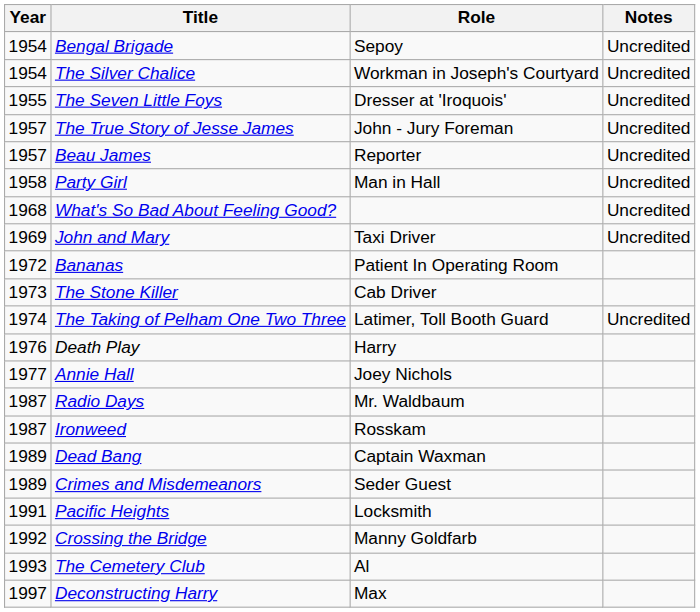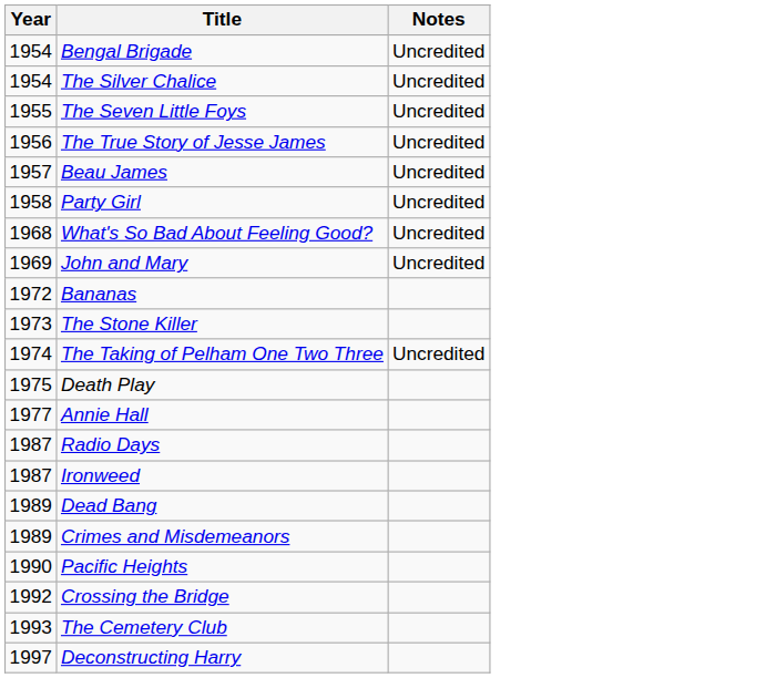 <table class="wikitable sortable">
 <tr style="text-align:center;">
 <th>Year</th>
 <th>Title</th>
-<th>Role</th>
 <th class="unsortable">Notes</th>
 </tr>
 <tr>
 <td>1954</td>
 <td><em><a href='#'>Bengal Brigade</a></em></td>
-<td>Sepoy</td>
 <td>Uncredited</td>
 </tr>
 <tr>
 <td>1954</td>
 <td><em><a href='#'>The Silver Chalice</a></em></td>
-<td>Workman in Joseph's Courtyard</td>
 <td>Uncredited</td>
 </tr>
 <tr>
 <td>1955</td>
 <td><em><a href='#'>The Seven Little Foys</a></em></td>
-<td>Dresser at 'Iroquois'</td>
 <td>Uncredited</td>
 </tr>
 <tr>
-<td>1957</td>
+<td>1956</td>
 <td><em><a href='#'>The True Story of Jesse James</a></em></td>
-<td>John - Jury Foreman</td>
 <td>Uncredited</td>
 </tr>
 <tr>
 <td>1957</td>
 <td><em><a href='#'>Beau James</a></em></td>
-<td>Reporter</td>
 <td>Uncredited</td>
 </tr>
 <tr>
 <td>1958</td>
 <td><em><a href='#'>Party Girl</a></em></td>
-<td>Man in Hall</td>
 <td>Uncredited</td>
 </tr>
 <tr>
 <td>1968</td>
 <td><em><a href='#'>What's So Bad About Feeling Good?</a></em></td>
-<td></td>
 <td>Uncredited</td>
 </tr>
 <tr>
 <td>1969</td>
 <td><em><a href='#'>John and Mary</a></em></td>
-<td>Taxi Driver</td>
 <td>Uncredited</td>
 </tr>
 <tr>
 <td>1972</td>
 <td><em><a href='#'>Bananas</a></em></td>
-<td>Patient In Operating Room</td>
 <td></td>
 </tr>
 <tr>
 <td>1973</td>
 <td><em><a href='#'>The Stone Killer</a></em></td>
-<td>Cab Driver</td>
 <td></td>
 </tr>
 <tr>
 <td>1974</td>
 <td><em><a href='#'>The Taking of Pelham One Two Three</a></em></td>
-<td>Latimer, Toll Booth Guard</td>
 <td>Uncredited</td>
 </tr>
 <tr>
-<td>1976</td>
+<td>1975</td>
 <td><em>Death Play</em></td>
-<td>Harry</td>
 <td></td>
 </tr>
 <tr>
 <td>1977</td>
 <td><em><a href='#'>Annie Hall</a></em></td>
-<td>Joey Nichols</td>
 <td></td>
 </tr>
 <tr>
 <td>1987</td>
 <td><em><a href='#'>Radio Days</a></em></td>
-<td>Mr. Waldbaum</td>
 <td></td>
 </tr>
 <tr>
 <td>1987</td>
 <td><em><a href='#'>Ironweed</a></em></td>
-<td>Rosskam</td>
 <td></td>
 </tr>
 <tr>
 <td>1989</td>
 <td><em><a href='#'>Dead Bang</a></em></td>
-<td>Captain Waxman</td>
 <td></td>
 </tr>
 <tr>
 <td>1989</td>
 <td><em><a href='#'>Crimes and Misdemeanors</a></em></td>
-<td>Seder Guest</td>
 <td></td>
 </tr>
 <tr>
-<td>1991</td>
+<td>1990</td>
 <td><em><a href='#'>Pacific Heights</a></em></td>
-<td>Locksmith</td>
 <td></td>
 </tr>
 <tr>
 <td>1992</td>
 <td><em><a href='#'>Crossing the Bridge</a></em></td>
-<td>Manny Goldfarb</td>
 <td></td>
 </tr>
 <tr>
 <td>1993</td>
 <td><em><a href='#'>The Cemetery Club</a></em></td>
-<td>Al</td>
 <td></td>
 </tr>
 <tr>
 <td>1997</td>
 <td><em><a href='#'>Deconstructing Harry</a></em></td>
-<td>Max</td>
 <td></td>
 </tr>
 </table>
